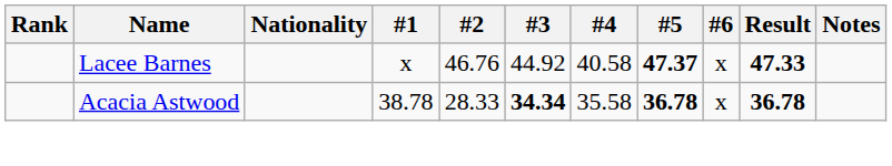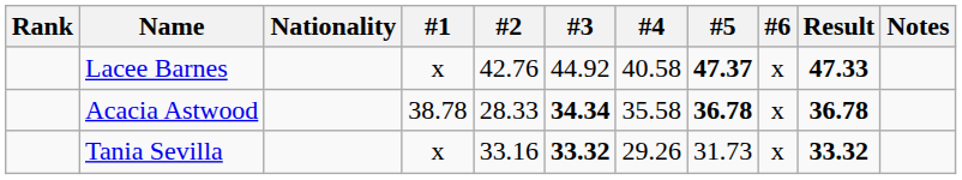 <table class="wikitable sortable" style="text-align:center">
 <tr>
 <th>Rank</th>
 <th>Name</th>
 <th>Nationality</th>
 <th>#1</th>
 <th>#2</th>
 <th>#3</th>
 <th>#4</th>
 <th>#5</th>
 <th>#6</th>
 <th>Result</th>
 <th>Notes</th>
 </tr>
 <tr>
 <td></td>
 <td align=left><a href='#'>Lacee Barnes</a></td>
 <td align=left></td>
 <td>x</td>
-<td>46.76</td>
+<td>42.76</td>
 <td>44.92</td>
 <td>40.58</td>
 <td><strong>47.37</strong></td>
 <td>x</td>
 <td><strong>47.33</strong></td>
 <td></td>
 </tr>
 <tr>
 <td></td>
 <td align=left><a href='#'>Acacia Astwood</a></td>
 <td align=left></td>
 <td>38.78</td>
 <td>28.33</td>
 <td><strong>34.34</strong></td>
 <td>35.58</td>
 <td><strong>36.78</strong></td>
 <td>x</td>
 <td><strong>36.78</strong></td>
 <td></td>
 </tr>
+<tr>
+<td></td>
+<td align=left><a href='#'>Tania Sevilla</a></td>
+<td align=left></td>
+<td>x</td>
+<td>33.16</td>
+<td><strong>33.32</strong></td>
+<td>29.26</td>
+<td>31.73</td>
+<td>x</td>
+<td><strong>33.32</strong></td>
+<td></td>
+</tr>
 </table>
